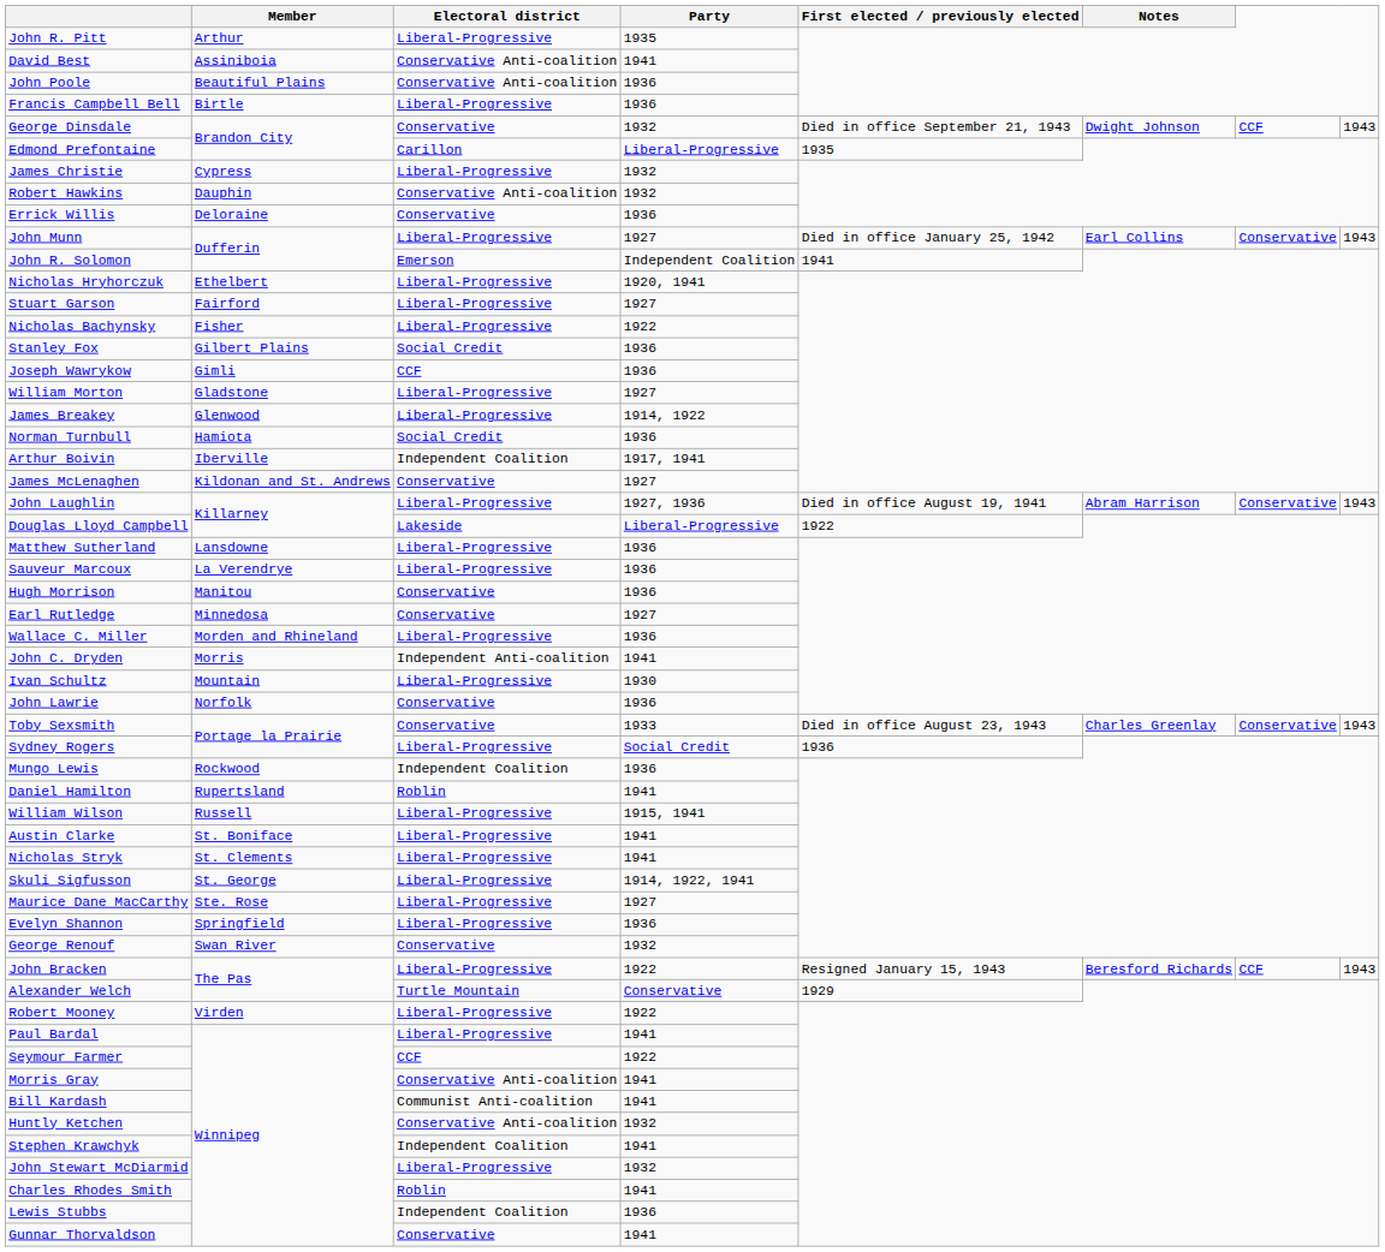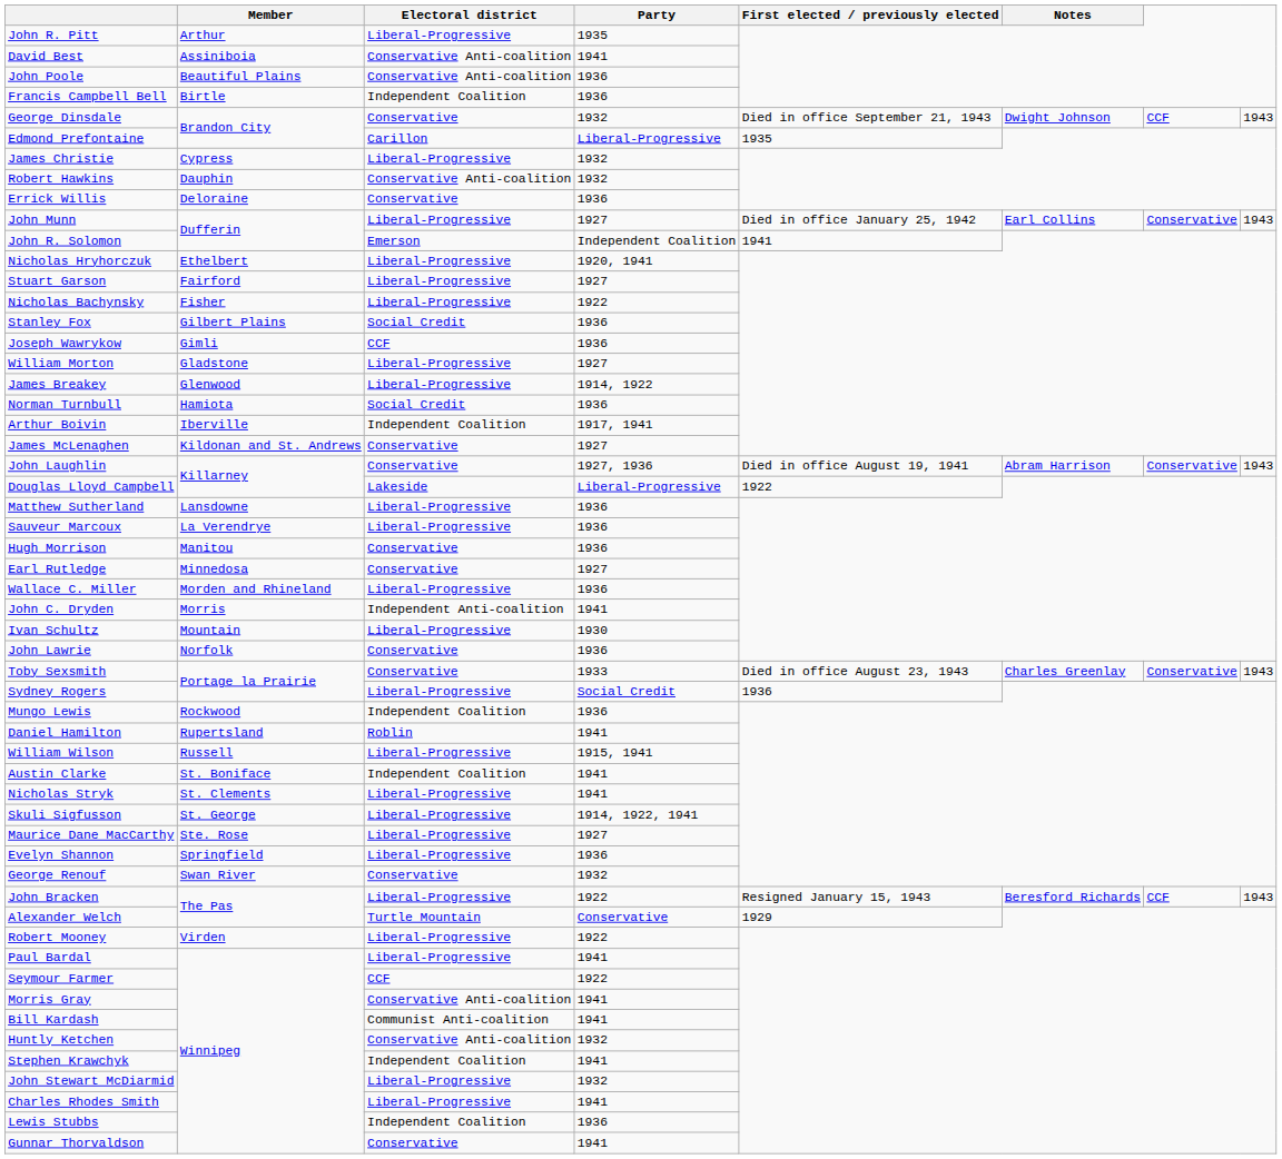 <table class="wikitable sortable">
 <tr>
 <th></th>
 <th>Member</th>
 <th>Electoral district</th>
 <th>Party</th>
 <th>First elected / previously elected</th>
 <th>Notes</th>
 </tr>
 <tr>
 <td><a href='#'>John R. Pitt</a></td>
 <td><a href='#'>Arthur</a></td>
 <td><a href='#'>Liberal-Progressive</a></td>
 <td>1935</td>
 </tr>
 <tr>
 <td><a href='#'>David Best</a></td>
 <td><a href='#'>Assiniboia</a></td>
 <td><a href='#'>Conservative</a> Anti-coalition</td>
 <td>1941</td>
 </tr>
 <tr>
 <td><a href='#'>John Poole</a></td>
 <td><a href='#'>Beautiful Plains</a></td>
 <td><a href='#'>Conservative</a> Anti-coalition</td>
 <td>1936</td>
 </tr>
 <tr>
 <td><a href='#'>Francis Campbell Bell</a></td>
 <td><a href='#'>Birtle</a></td>
-<td><a href='#'>Liberal-Progressive</a></td>
+<td>Independent Coalition</td>
 <td>1936</td>
 </tr>
 <tr>
 <td><a href='#'>George Dinsdale</a></td>
 <td rowspan=2><a href='#'>Brandon City</a></td>
 <td><a href='#'>Conservative</a></td>
 <td>1932</td>
 <td>Died in office September 21, 1943<br></td>
 <td><a href='#'>Dwight Johnson</a></td>
 <td><a href='#'>CCF</a></td>
 <td>1943</td>
 </tr>
 <tr>
 <td><a href='#'>Edmond Prefontaine</a></td>
 <td><a href='#'>Carillon</a></td>
 <td><a href='#'>Liberal-Progressive</a></td>
 <td>1935</td>
 </tr>
 <tr>
 <td><a href='#'>James Christie</a></td>
 <td><a href='#'>Cypress</a></td>
 <td><a href='#'>Liberal-Progressive</a></td>
 <td>1932</td>
 </tr>
 <tr>
 <td><a href='#'>Robert Hawkins</a></td>
 <td><a href='#'>Dauphin</a></td>
 <td><a href='#'>Conservative</a> Anti-coalition</td>
 <td>1932</td>
 </tr>
 <tr>
 <td><a href='#'>Errick Willis</a></td>
 <td><a href='#'>Deloraine</a></td>
 <td><a href='#'>Conservative</a></td>
 <td>1936</td>
 </tr>
 <tr>
 <td><a href='#'>John Munn</a></td>
 <td rowspan=2><a href='#'>Dufferin</a></td>
 <td><a href='#'>Liberal-Progressive</a></td>
 <td>1927</td>
 <td>Died in office January 25, 1942<br></td>
 <td><a href='#'>Earl Collins</a></td>
 <td><a href='#'>Conservative</a></td>
 <td>1943</td>
 </tr>
 <tr>
 <td><a href='#'>John R. Solomon</a></td>
 <td><a href='#'>Emerson</a></td>
 <td>Independent Coalition</td>
 <td>1941</td>
 </tr>
 <tr>
 <td><a href='#'>Nicholas Hryhorczuk</a></td>
 <td><a href='#'>Ethelbert</a></td>
 <td><a href='#'>Liberal-Progressive</a></td>
 <td>1920, 1941</td>
 </tr>
 <tr>
 <td><a href='#'>Stuart Garson</a></td>
 <td><a href='#'>Fairford</a></td>
 <td><a href='#'>Liberal-Progressive</a></td>
 <td>1927</td>
 </tr>
 <tr>
 <td><a href='#'>Nicholas Bachynsky</a></td>
 <td><a href='#'>Fisher</a></td>
 <td><a href='#'>Liberal-Progressive</a></td>
 <td>1922</td>
 </tr>
 <tr>
 <td><a href='#'>Stanley Fox</a></td>
 <td><a href='#'>Gilbert Plains</a></td>
 <td><a href='#'>Social Credit</a></td>
 <td>1936</td>
 </tr>
 <tr>
 <td><a href='#'>Joseph Wawrykow</a></td>
 <td><a href='#'>Gimli</a></td>
 <td><a href='#'>CCF</a></td>
 <td>1936</td>
 </tr>
 <tr>
 <td><a href='#'>William Morton</a></td>
 <td><a href='#'>Gladstone</a></td>
 <td><a href='#'>Liberal-Progressive</a></td>
 <td>1927</td>
 </tr>
 <tr>
 <td><a href='#'>James Breakey</a></td>
 <td><a href='#'>Glenwood</a></td>
 <td><a href='#'>Liberal-Progressive</a></td>
 <td>1914, 1922</td>
 </tr>
 <tr>
 <td><a href='#'>Norman Turnbull</a></td>
 <td><a href='#'>Hamiota</a></td>
 <td><a href='#'>Social Credit</a></td>
 <td>1936</td>
 </tr>
 <tr>
 <td><a href='#'>Arthur Boivin</a></td>
 <td><a href='#'>Iberville</a></td>
 <td>Independent Coalition</td>
 <td>1917, 1941</td>
 </tr>
 <tr>
 <td><a href='#'>James McLenaghen</a></td>
 <td><a href='#'>Kildonan and St. Andrews</a></td>
 <td><a href='#'>Conservative</a></td>
 <td>1927</td>
 </tr>
 <tr>
 <td><a href='#'>John Laughlin</a></td>
 <td rowspan=2><a href='#'>Killarney</a></td>
-<td><a href='#'>Liberal-Progressive</a></td>
+<td><a href='#'>Conservative</a></td>
 <td>1927, 1936</td>
 <td>Died in office August 19, 1941<br></td>
 <td><a href='#'>Abram Harrison</a></td>
 <td><a href='#'>Conservative</a></td>
 <td>1943</td>
 </tr>
 <tr>
 <td><a href='#'>Douglas Lloyd Campbell</a></td>
 <td><a href='#'>Lakeside</a></td>
 <td><a href='#'>Liberal-Progressive</a></td>
 <td>1922</td>
 </tr>
 <tr>
 <td><a href='#'>Matthew Sutherland</a></td>
 <td><a href='#'>Lansdowne</a></td>
 <td><a href='#'>Liberal-Progressive</a></td>
 <td>1936</td>
 </tr>
 <tr>
 <td><a href='#'>Sauveur Marcoux</a></td>
 <td><a href='#'>La Verendrye</a></td>
 <td><a href='#'>Liberal-Progressive</a></td>
 <td>1936</td>
 </tr>
 <tr>
 <td><a href='#'>Hugh Morrison</a></td>
 <td><a href='#'>Manitou</a></td>
 <td><a href='#'>Conservative</a></td>
 <td>1936</td>
 </tr>
 <tr>
 <td><a href='#'>Earl Rutledge</a></td>
 <td><a href='#'>Minnedosa</a></td>
 <td><a href='#'>Conservative</a></td>
 <td>1927</td>
 </tr>
 <tr>
 <td><a href='#'>Wallace C. Miller</a></td>
 <td><a href='#'>Morden and Rhineland</a></td>
 <td><a href='#'>Liberal-Progressive</a></td>
 <td>1936</td>
 </tr>
 <tr>
 <td><a href='#'>John C. Dryden</a></td>
 <td><a href='#'>Morris</a></td>
 <td>Independent Anti-coalition</td>
 <td>1941</td>
 </tr>
 <tr>
 <td><a href='#'>Ivan Schultz</a></td>
 <td><a href='#'>Mountain</a></td>
 <td><a href='#'>Liberal-Progressive</a></td>
 <td>1930</td>
 </tr>
 <tr>
 <td><a href='#'>John Lawrie</a></td>
 <td><a href='#'>Norfolk</a></td>
 <td><a href='#'>Conservative</a></td>
 <td>1936</td>
 </tr>
 <tr>
 <td><a href='#'>Toby Sexsmith</a></td>
 <td rowspan=2><a href='#'>Portage la Prairie</a></td>
 <td><a href='#'>Conservative</a></td>
 <td>1933</td>
 <td>Died in office August 23, 1943<br></td>
 <td><a href='#'>Charles Greenlay</a></td>
 <td><a href='#'>Conservative</a></td>
 <td>1943</td>
 </tr>
 <tr>
 <td><a href='#'>Sydney Rogers</a></td>
 <td><a href='#'>Liberal-Progressive</a></td>
 <td><a href='#'>Social Credit</a></td>
 <td>1936</td>
 </tr>
 <tr>
 <td><a href='#'>Mungo Lewis</a></td>
 <td><a href='#'>Rockwood</a></td>
 <td>Independent Coalition</td>
 <td>1936</td>
 </tr>
 <tr>
 <td><a href='#'>Daniel Hamilton</a></td>
 <td><a href='#'>Rupertsland</a></td>
 <td><a href='#'>Roblin</a></td>
 <td>1941</td>
 </tr>
 <tr>
 <td><a href='#'>William Wilson</a></td>
 <td><a href='#'>Russell</a></td>
 <td><a href='#'>Liberal-Progressive</a></td>
 <td>1915, 1941</td>
 </tr>
 <tr>
 <td><a href='#'>Austin Clarke</a></td>
 <td><a href='#'>St. Boniface</a></td>
-<td><a href='#'>Liberal-Progressive</a></td>
+<td>Independent Coalition</td>
 <td>1941</td>
 </tr>
 <tr>
 <td><a href='#'>Nicholas Stryk</a></td>
 <td><a href='#'>St. Clements</a></td>
 <td><a href='#'>Liberal-Progressive</a></td>
 <td>1941</td>
 </tr>
 <tr>
 <td><a href='#'>Skuli Sigfusson</a></td>
 <td><a href='#'>St. George</a></td>
 <td><a href='#'>Liberal-Progressive</a></td>
 <td>1914, 1922, 1941</td>
 </tr>
 <tr>
 <td><a href='#'>Maurice Dane MacCarthy</a></td>
 <td><a href='#'>Ste. Rose</a></td>
 <td><a href='#'>Liberal-Progressive</a></td>
 <td>1927</td>
 </tr>
 <tr>
 <td><a href='#'>Evelyn Shannon</a></td>
 <td><a href='#'>Springfield</a></td>
 <td><a href='#'>Liberal-Progressive</a></td>
 <td>1936</td>
 </tr>
 <tr>
 <td><a href='#'>George Renouf</a></td>
 <td><a href='#'>Swan River</a></td>
 <td><a href='#'>Conservative</a></td>
 <td>1932</td>
 </tr>
 <tr>
 <td><a href='#'>John Bracken</a></td>
 <td rowspan=2><a href='#'>The Pas</a></td>
 <td><a href='#'>Liberal-Progressive</a></td>
 <td>1922</td>
 <td>Resigned January 15, 1943<br></td>
 <td><a href='#'>Beresford Richards</a></td>
 <td><a href='#'>CCF</a></td>
 <td>1943</td>
 </tr>
 <tr>
 <td><a href='#'>Alexander Welch</a></td>
 <td><a href='#'>Turtle Mountain</a></td>
 <td><a href='#'>Conservative</a></td>
 <td>1929</td>
 </tr>
 <tr>
 <td><a href='#'>Robert Mooney</a></td>
 <td><a href='#'>Virden</a></td>
 <td><a href='#'>Liberal-Progressive</a></td>
 <td>1922</td>
 </tr>
 <tr>
 <td><a href='#'>Paul Bardal</a></td>
 <td rowspan=10><a href='#'>Winnipeg</a></td>
 <td><a href='#'>Liberal-Progressive</a></td>
 <td>1941</td>
 </tr>
 <tr>
 <td><a href='#'>Seymour Farmer</a></td>
 <td><a href='#'>CCF</a></td>
 <td>1922</td>
 </tr>
 <tr>
 <td><a href='#'>Morris Gray</a></td>
 <td><a href='#'>Conservative</a> Anti-coalition</td>
 <td>1941</td>
 </tr>
 <tr>
 <td><a href='#'>Bill Kardash</a></td>
 <td>Communist Anti-coalition</td>
 <td>1941</td>
 </tr>
 <tr>
 <td><a href='#'>Huntly Ketchen</a></td>
 <td><a href='#'>Conservative</a> Anti-coalition</td>
 <td>1932</td>
 </tr>
 <tr>
 <td><a href='#'>Stephen Krawchyk</a></td>
 <td>Independent Coalition</td>
 <td>1941</td>
 </tr>
 <tr>
 <td><a href='#'>John Stewart McDiarmid</a></td>
 <td><a href='#'>Liberal-Progressive</a></td>
 <td>1932</td>
 </tr>
 <tr>
 <td><a href='#'>Charles Rhodes Smith</a></td>
-<td><a href='#'>Roblin</a></td>
+<td><a href='#'>Liberal-Progressive</a></td>
 <td>1941</td>
 </tr>
 <tr>
 <td><a href='#'>Lewis Stubbs</a></td>
 <td>Independent Coalition</td>
 <td>1936</td>
 </tr>
 <tr>
 <td><a href='#'>Gunnar Thorvaldson</a></td>
 <td><a href='#'>Conservative</a></td>
 <td>1941</td>
 </tr>
 </table>
